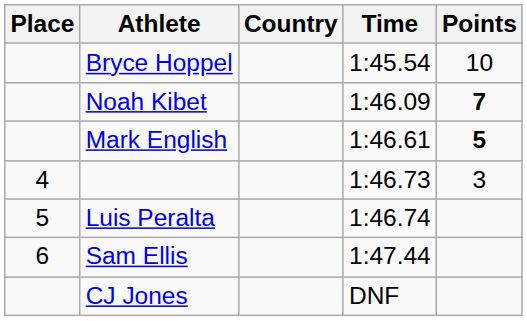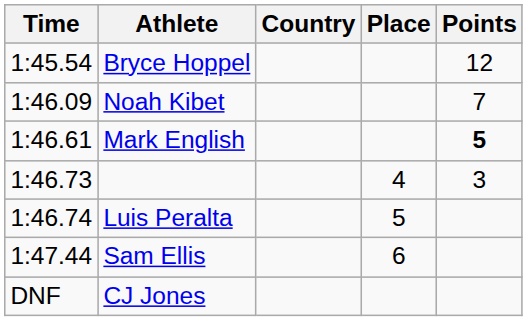 <table class="wikitable">
 <tr>
-<th>Place</th>
+<th>Time</th>
 <th>Athlete</th>
 <th>Country</th>
-<th>Time</th>
+<th>Place</th>
 <th>Points</th>
 </tr>
 <tr>
-<td align=center></td>
+<td>1:45.54</td>
 <td><a href='#'>Bryce Hoppel</a></td>
 <td></td>
-<td>1:45.54</td>
-<td align=center>10</td>
+<td align=center></td>
+<td align=center>12</td>
 </tr>
 <tr>
-<td align=center></td>
+<td>1:46.09</td>
 <td><a href='#'>Noah Kibet</a></td>
 <td></td>
-<td>1:46.09</td>
-<td align=center><strong>7</strong></td>
+<td align=center></td>
+<td align=center>7</td>
 </tr>
 <tr>
-<td align=center></td>
+<td>1:46.61</td>
 <td><a href='#'>Mark English</a></td>
 <td></td>
-<td>1:46.61</td>
+<td align=center></td>
 <td align=center><strong>5</strong></td>
 </tr>
 <tr>
-<td align=center>4</td>
+<td>1:46.73</td>
 <td></td>
 <td></td>
-<td>1:46.73</td>
+<td align=center>4</td>
 <td align=center>3</td>
 </tr>
 <tr>
-<td align=center>5</td>
+<td>1:46.74</td>
 <td><a href='#'>Luis Peralta</a></td>
 <td></td>
-<td>1:46.74</td>
+<td align=center>5</td>
 <td align=center></td>
 </tr>
 <tr>
-<td align=center>6</td>
+<td>1:47.44</td>
 <td><a href='#'>Sam Ellis</a></td>
 <td></td>
-<td>1:47.44</td>
+<td align=center>6</td>
 <td align=center></td>
 </tr>
 <tr>
-<td align=center></td>
+<td>DNF</td>
 <td><a href='#'>CJ Jones</a></td>
 <td></td>
-<td>DNF</td>
+<td align=center></td>
 <td align=center></td>
 </tr>
 </table>
